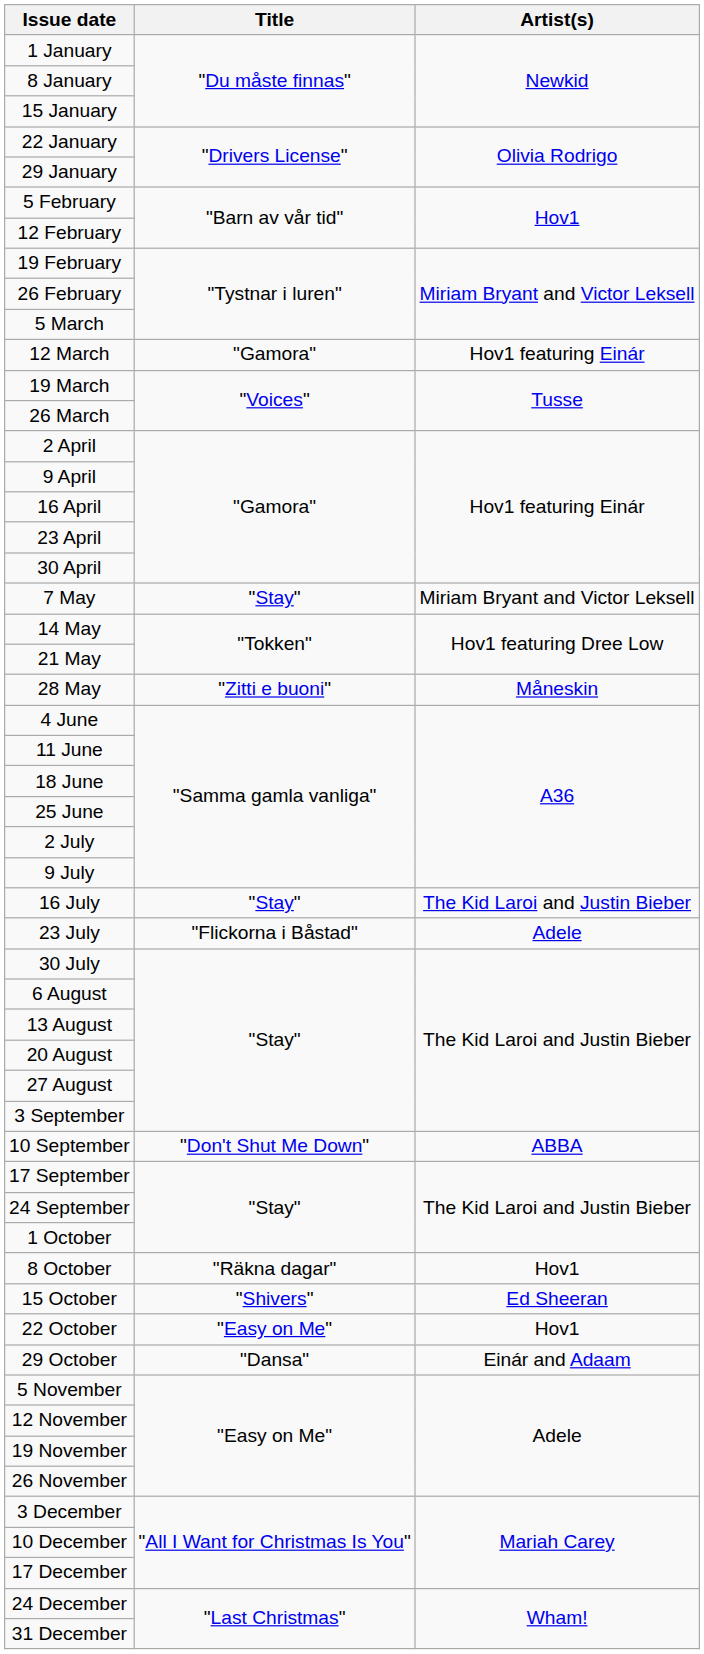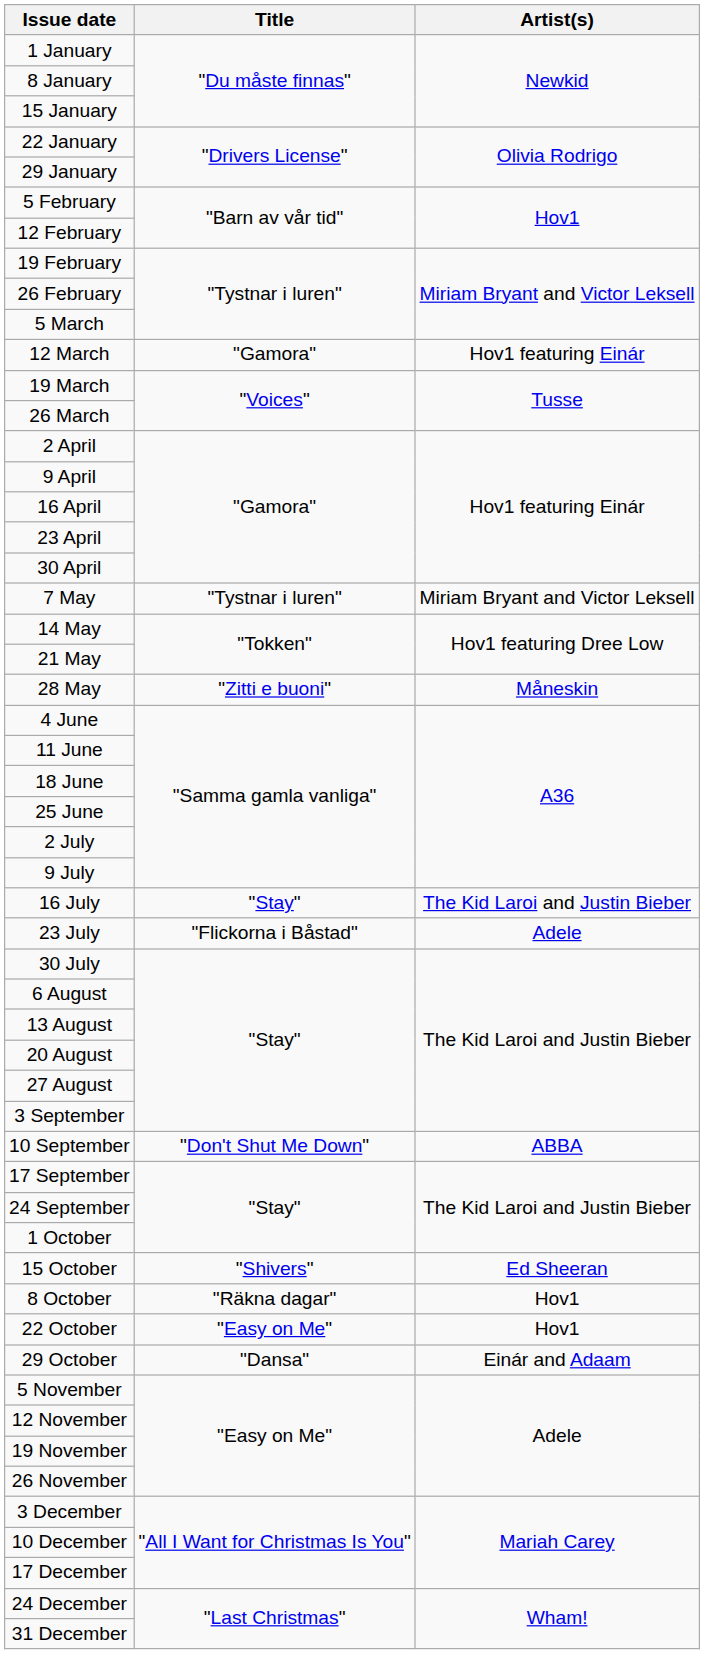 <table class="wikitable" style="text-align:center;">
 <tr>
 <th scope="col">Issue date</th>
 <th scope="col">Title</th>
 <th scope="col">Artist(s)</th>
 </tr>
 <tr>
 <td>1 January</td>
 <td rowspan="3">"<a href='#'>Du måste finnas</a>"</td>
 <td rowspan="3"><a href='#'>Newkid</a></td>
 </tr>
 <tr>
 <td>8 January</td>
 </tr>
 <tr>
 <td>15 January</td>
 </tr>
 <tr>
 <td>22 January</td>
 <td rowspan="2">"<a href='#'>Drivers License</a>"</td>
 <td rowspan="2"><a href='#'>Olivia Rodrigo</a></td>
 </tr>
 <tr>
 <td>29 January</td>
 </tr>
 <tr>
 <td>5 February</td>
 <td rowspan="2">"Barn av vår tid"</td>
 <td rowspan="2"><a href='#'>Hov1</a></td>
 </tr>
 <tr>
 <td>12 February</td>
 </tr>
 <tr>
 <td>19 February</td>
 <td rowspan="3">"Tystnar i luren"</td>
 <td rowspan="3"><a href='#'>Miriam Bryant</a> and <a href='#'>Victor Leksell</a></td>
 </tr>
 <tr>
 <td>26 February</td>
 </tr>
 <tr>
 <td>5 March</td>
 </tr>
 <tr>
 <td>12 March</td>
 <td>"Gamora"</td>
 <td>Hov1 featuring <a href='#'>Einár</a></td>
 </tr>
 <tr>
 <td>19 March</td>
 <td rowspan="2">"<a href='#'>Voices</a>"</td>
 <td rowspan="2"><a href='#'>Tusse</a></td>
 </tr>
 <tr>
 <td>26 March</td>
 </tr>
 <tr>
 <td>2 April</td>
 <td rowspan="5">"Gamora"</td>
 <td rowspan="5">Hov1 featuring Einár</td>
 </tr>
 <tr>
 <td>9 April</td>
 </tr>
 <tr>
 <td>16 April</td>
 </tr>
 <tr>
 <td>23 April</td>
 </tr>
 <tr>
 <td>30 April</td>
 </tr>
 <tr>
 <td>7 May</td>
-<td>"<a href='#'>Stay</a>"</td>
+<td>"Tystnar i luren"</td>
 <td>Miriam Bryant and Victor Leksell</td>
 </tr>
 <tr>
 <td>14 May</td>
 <td rowspan="2">"Tokken"</td>
 <td rowspan="2">Hov1 featuring Dree Low</td>
 </tr>
 <tr>
 <td>21 May</td>
 </tr>
 <tr>
 <td>28 May</td>
 <td>"<a href='#'>Zitti e buoni</a>"</td>
 <td><a href='#'>Måneskin</a></td>
 </tr>
 <tr>
 <td>4 June</td>
 <td rowspan="6">"Samma gamla vanliga"</td>
 <td rowspan="6"><a href='#'>A36</a></td>
 </tr>
 <tr>
 <td>11 June</td>
 </tr>
 <tr>
 <td>18 June</td>
 </tr>
 <tr>
 <td>25 June</td>
 </tr>
 <tr>
 <td>2 July</td>
 </tr>
 <tr>
 <td>9 July</td>
 </tr>
 <tr>
 <td>16 July</td>
 <td>"<a href='#'>Stay</a>"</td>
 <td><a href='#'>The Kid Laroi</a> and <a href='#'>Justin Bieber</a></td>
 </tr>
 <tr>
 <td>23 July</td>
 <td>"Flickorna i Båstad"</td>
 <td><a href='#'>Adele</a></td>
 </tr>
 <tr>
 <td>30 July</td>
 <td rowspan="6">"Stay"</td>
 <td rowspan="6">The Kid Laroi and Justin Bieber</td>
 </tr>
 <tr>
 <td>6 August</td>
 </tr>
 <tr>
 <td>13 August</td>
 </tr>
 <tr>
 <td>20 August</td>
 </tr>
 <tr>
 <td>27 August</td>
 </tr>
 <tr>
 <td>3 September</td>
 </tr>
 <tr>
 <td>10 September</td>
 <td>"<a href='#'>Don't Shut Me Down</a>"</td>
 <td><a href='#'>ABBA</a></td>
 </tr>
 <tr>
 <td>17 September</td>
 <td rowspan="3">"Stay"</td>
 <td rowspan="3">The Kid Laroi and Justin Bieber</td>
 </tr>
 <tr>
 <td>24 September</td>
 </tr>
 <tr>
 <td>1 October</td>
 </tr>
 <tr>
+<td>15 October</td>
+<td>"<a href='#'>Shivers</a>"</td>
+<td><a href='#'>Ed Sheeran</a></td>
+</tr>
+<tr>
 <td>8 October</td>
 <td>"Räkna dagar"</td>
 <td>Hov1</td>
-</tr>
-<tr>
-<td>15 October</td>
-<td>"<a href='#'>Shivers</a>"</td>
-<td><a href='#'>Ed Sheeran</a></td>
 </tr>
 <tr>
 <td>22 October</td>
 <td>"<a href='#'>Easy on Me</a>"</td>
 <td>Hov1</td>
 </tr>
 <tr>
 <td>29 October</td>
 <td>"Dansa"</td>
 <td>Einár and <a href='#'>Adaam</a></td>
 </tr>
 <tr>
 <td>5 November</td>
 <td rowspan="4">"Easy on Me"</td>
 <td rowspan="4">Adele</td>
 </tr>
 <tr>
 <td>12 November</td>
 </tr>
 <tr>
 <td>19 November</td>
 </tr>
 <tr>
 <td>26 November</td>
 </tr>
 <tr>
 <td>3 December</td>
 <td rowspan="3">"<a href='#'>All I Want for Christmas Is You</a>"</td>
 <td rowspan="3"><a href='#'>Mariah Carey</a></td>
 </tr>
 <tr>
 <td>10 December</td>
 </tr>
 <tr>
 <td>17 December</td>
 </tr>
 <tr>
 <td>24 December</td>
 <td rowspan="2">"<a href='#'>Last Christmas</a>"</td>
 <td rowspan="2"><a href='#'>Wham!</a></td>
 </tr>
 <tr>
 <td>31 December</td>
 </tr>
 </table>
